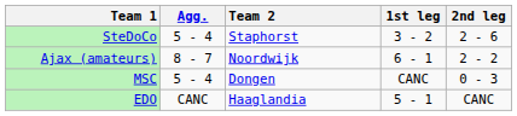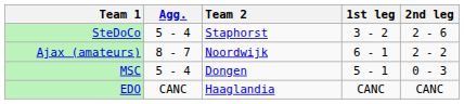 <table class="wikitable">
 <tr>
 <th style="text-align:right; width:150px">Team 1</th>
 <th style="width:60px"><a href='#'>Agg.</a></th>
 <th style="text-align:left; width:150px">Team 2</th>
 <th style="width:60px">1st leg</th>
 <th style="width:60px">2nd leg</th>
 </tr>
 <tr>
 <td style="text-align: right;background:#BBF3BB"><a href='#'>SteDoCo</a></td>
 <td style="text-align: center;">5 - 4</td>
 <td style="text-align: left"><a href='#'>Staphorst</a></td>
 <td style="text-align: center;">3 - 2</td>
 <td style="text-align: center;">2 - 6</td>
 </tr>
 <tr>
 <td style="text-align: right;background:#BBF3BB"><a href='#'>Ajax (amateurs)</a></td>
 <td style="text-align: center;">8 - 7</td>
 <td style="text-align: left"><a href='#'>Noordwijk</a></td>
 <td style="text-align: center;">6 - 1</td>
 <td style="text-align: center;">2 - 2</td>
 </tr>
 <tr>
 <td style="text-align: right;background:#BBF3BB"><a href='#'>MSC</a></td>
 <td style="text-align: center;">5 - 4</td>
 <td style="text-align: left"><a href='#'>Dongen</a></td>
-<td style="text-align: center;">CANC</td>
+<td style="text-align: center;">5 - 1</td>
 <td style="text-align: center;">0 - 3</td>
 </tr>
 <tr>
 <td style="text-align: right;background:#BBF3BB"><a href='#'>EDO</a></td>
 <td style="text-align: center;">CANC</td>
 <td style="text-align: left"><a href='#'>Haaglandia</a></td>
-<td style="text-align: center;">5 - 1</td>
+<td style="text-align: center;">CANC</td>
 <td style="text-align: center;">CANC</td>
 </tr>
 </table>
